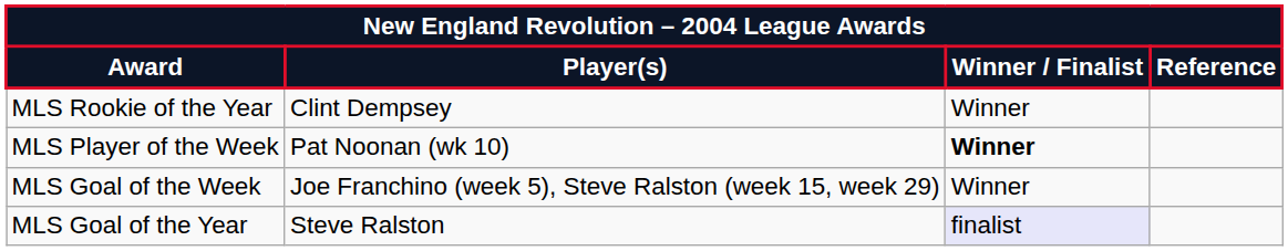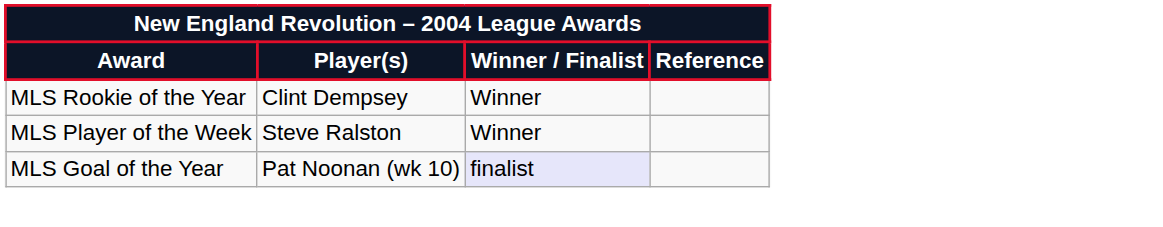 <table class="wikitable">
 <tr>
 <th colspan="4" style="background:#0c1527; color:#fff; border:2px solid #e20e2a; text-align: center; font-weight:bold;">New England Revolution – 2004 League Awards</th>
 </tr>
 <tr>
 <th style="background:#0c1527; color:#fff; border:2px solid #e20e2a;" scope="col">Award</th>
 <th style="background:#0c1527; color:#fff; border:2px solid #e20e2a;" scope="col">Player(s)</th>
 <th style="background:#0c1527; color:#fff; border:2px solid #e20e2a;" scope="col">Winner / Finalist</th>
 <th style="background:#0c1527; color:#fff; border:2px solid #e20e2a;" scope="col">Reference</th>
 </tr>
 <tr>
 <td>MLS Rookie of the Year</td>
 <td>Clint Dempsey</td>
 <td>Winner</td>
 <td></td>
 </tr>
 <tr>
 <td>MLS Player of the Week</td>
-<td>Pat Noonan (wk 10)</td>
-<td><strong>Winner</strong></td>
-<td></td>
-</tr>
-<tr>
-<td>MLS Goal of the Week</td>
-<td>Joe Franchino (week 5), Steve Ralston (week 15, week 29)</td>
+<td>Steve Ralston</td>
 <td>Winner</td>
 <td></td>
 </tr>
 <tr>
 <td>MLS Goal of the Year</td>
-<td>Steve Ralston</td>
+<td>Pat Noonan (wk 10)</td>
 <td style="background: lavender;">finalist</td>
 <td></td>
 </tr>
 </table>
